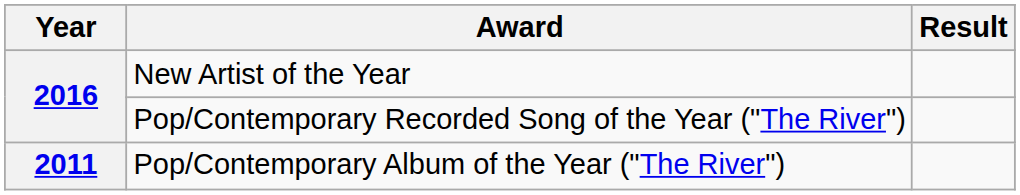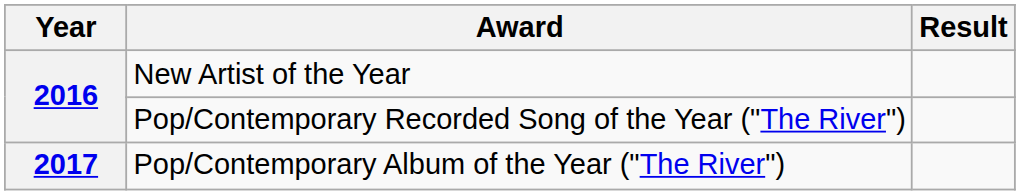 <table class="wikitable">
 <tr>
 <th style="width:60px;">Year</th>
 <th>Award</th>
 <th>Result</th>
 </tr>
 <tr>
 <th rowspan="2"><a href='#'>2016</a></th>
 <td>New Artist of the Year</td>
 <td></td>
 </tr>
 <tr>
 <td>Pop/Contemporary Recorded Song of the Year ("<a href='#'>The River</a>")</td>
 <td></td>
 </tr>
 <tr>
-<th><a href='#'>2011</a></th>
+<th><a href='#'>2017</a></th>
 <td>Pop/Contemporary Album of the Year ("<a href='#'>The River</a>")</td>
 <td></td>
 </tr>
 </table>
